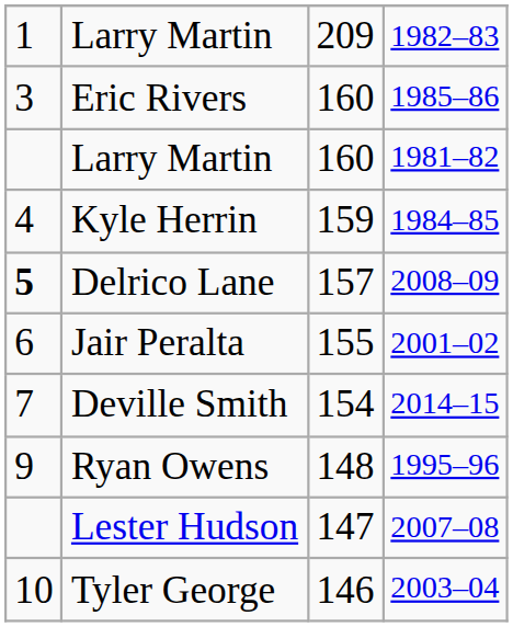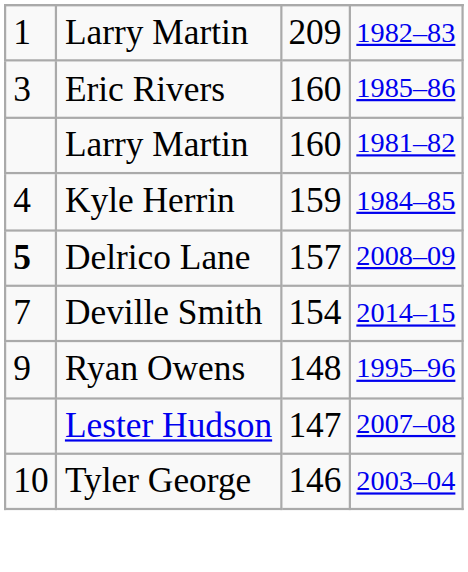 <table class="wikitable">
 <tr>
 </tr>
 <tr>
 <td>1</td>
 <td>Larry Martin</td>
 <td>209</td>
 <td style="font-size:80%;"><a href='#'>1982–83</a></td>
 </tr>
 <tr>
 <td>3</td>
 <td>Eric Rivers</td>
 <td>160</td>
 <td style="font-size:80%;"><a href='#'>1985–86</a></td>
 </tr>
 <tr>
 <td></td>
 <td>Larry Martin</td>
 <td>160</td>
 <td style="font-size:80%;"><a href='#'>1981–82</a></td>
 </tr>
 <tr>
 <td>4</td>
 <td>Kyle Herrin</td>
 <td>159</td>
 <td style="font-size:80%;"><a href='#'>1984–85</a></td>
 </tr>
 <tr>
 <td><strong>5</strong></td>
 <td>Delrico Lane</td>
 <td>157</td>
 <td style="font-size:80%;"><a href='#'>2008–09</a></td>
 </tr>
 <tr>
-<td>6</td>
-<td>Jair Peralta</td>
-<td>155</td>
-<td style="font-size:80%;"><a href='#'>2001–02</a></td>
-</tr>
-<tr>
 <td>7</td>
 <td>Deville Smith</td>
 <td>154</td>
 <td style="font-size:80%;"><a href='#'>2014–15</a></td>
 </tr>
 <tr>
 <td>9</td>
 <td>Ryan Owens</td>
 <td>148</td>
 <td style="font-size:80%;"><a href='#'>1995–96</a></td>
 </tr>
 <tr>
 <td></td>
 <td><a href='#'>Lester Hudson</a></td>
 <td>147</td>
 <td style="font-size:80%;"><a href='#'>2007–08</a></td>
 </tr>
 <tr>
 <td>10</td>
 <td>Tyler George</td>
 <td>146</td>
 <td style="font-size:80%;"><a href='#'>2003–04</a></td>
 </tr>
 </table>
